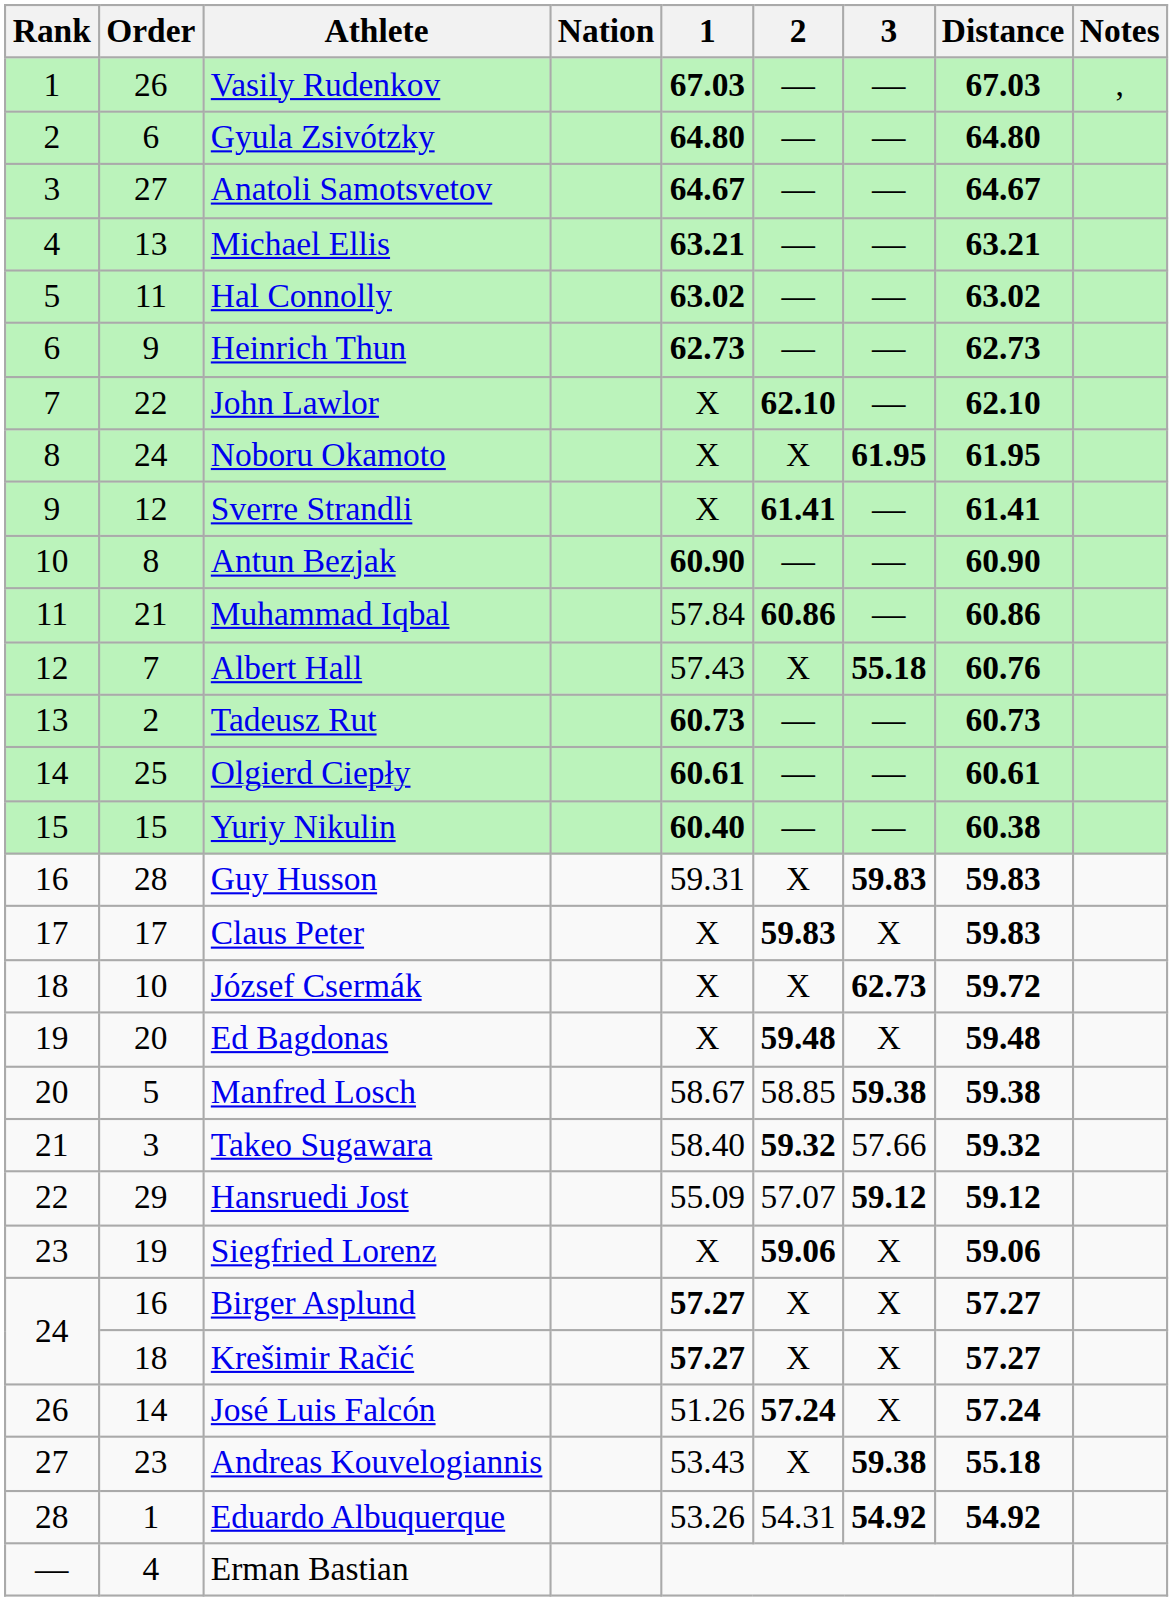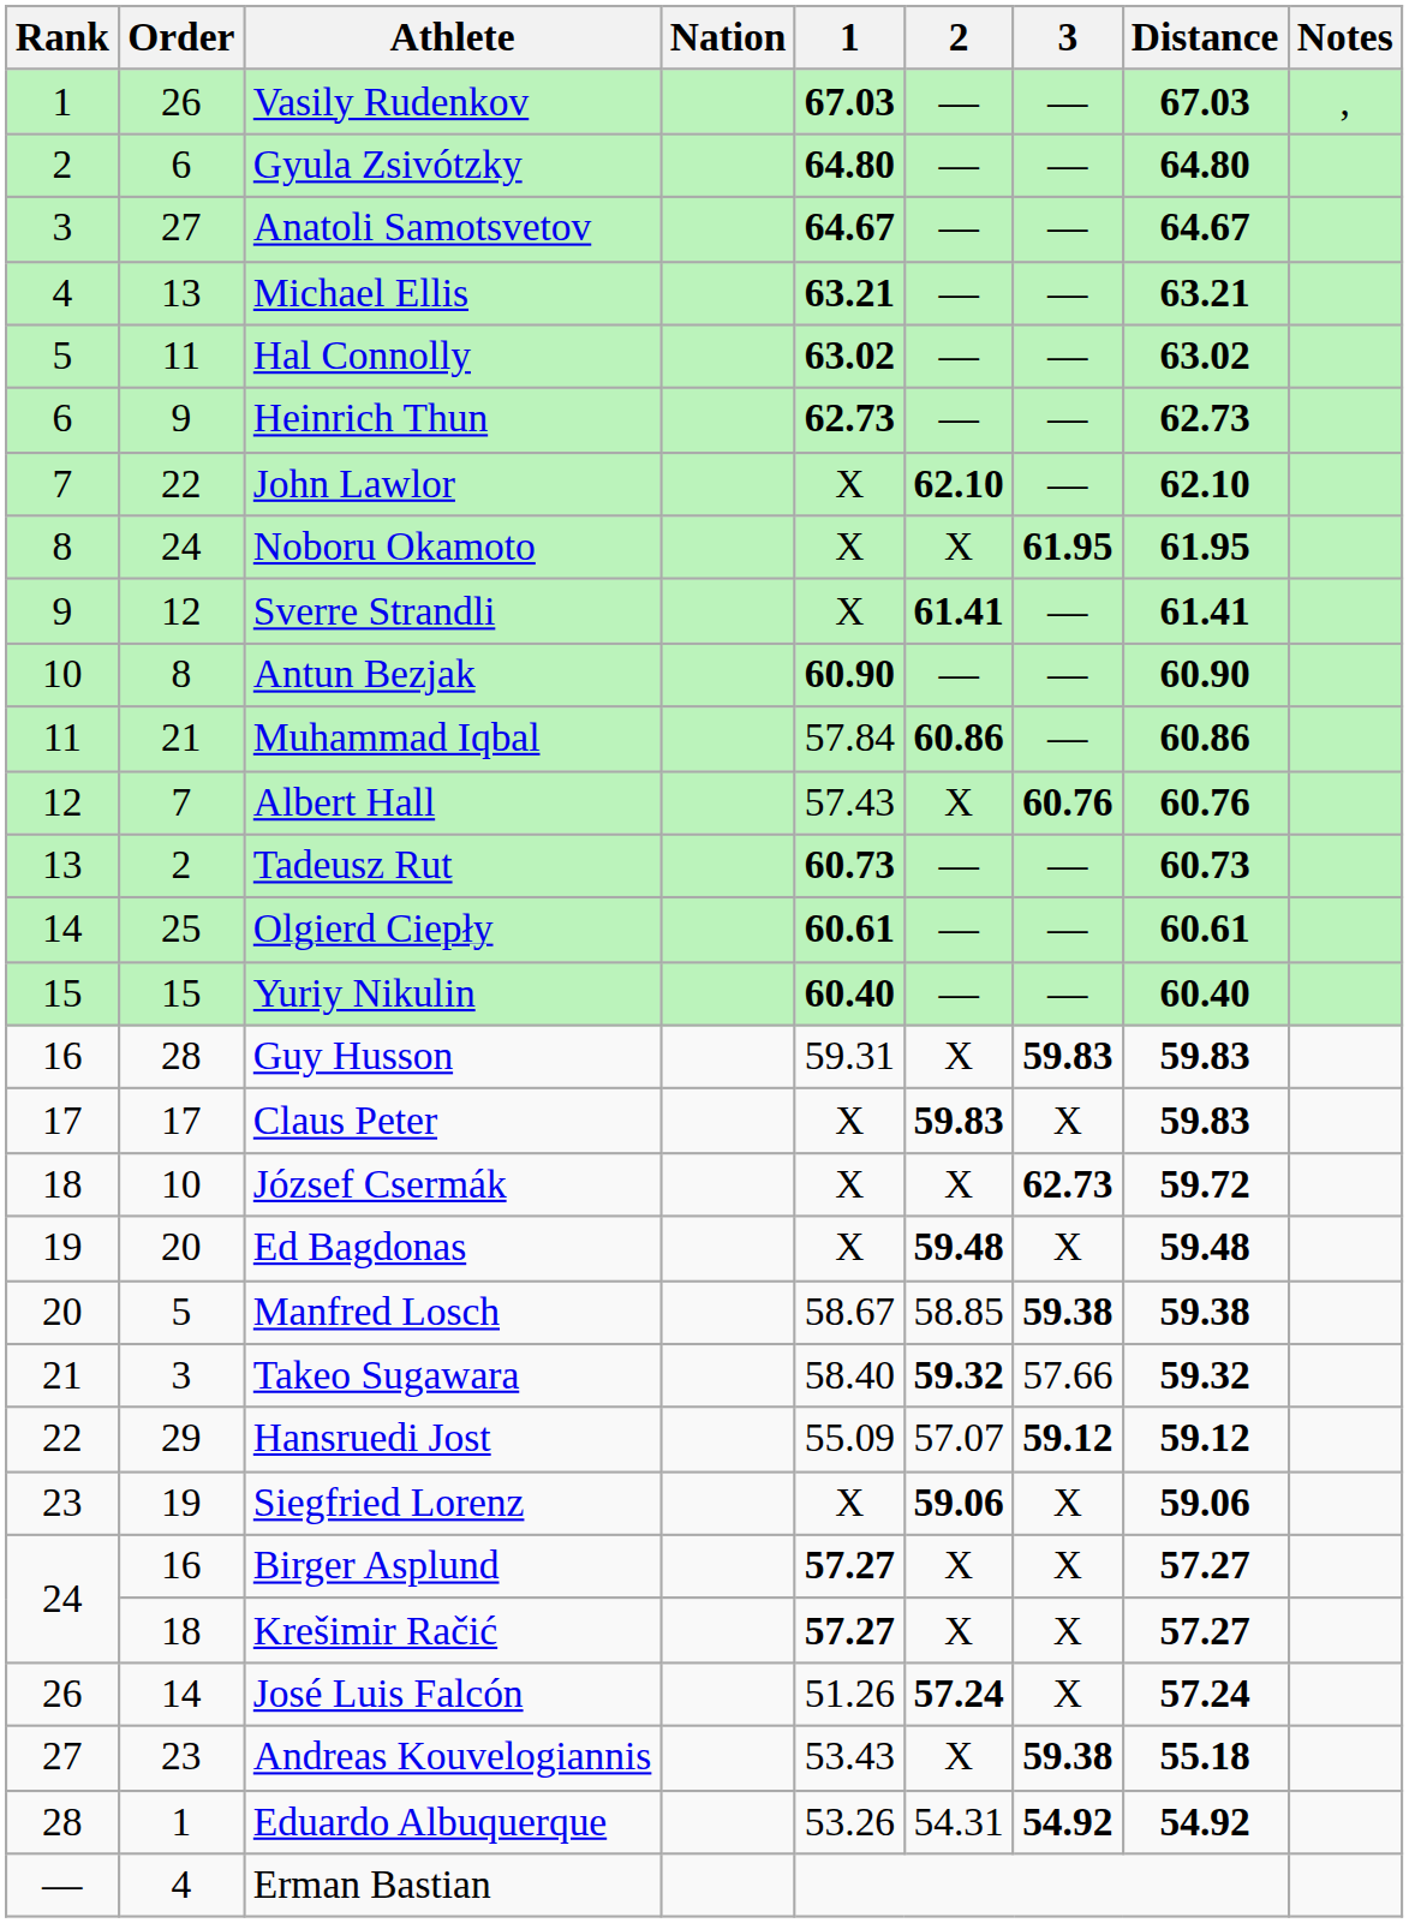 <table class="wikitable sortable" style="text-align:center">
 <tr>
 <th>Rank</th>
 <th>Order</th>
 <th>Athlete</th>
 <th>Nation</th>
 <th>1</th>
 <th>2</th>
 <th>3</th>
 <th>Distance</th>
 <th>Notes</th>
 </tr>
 <tr bgcolor=bbf3bb>
 <td>1</td>
 <td>26</td>
 <td align=left><a href='#'>Vasily Rudenkov</a></td>
 <td align=left></td>
 <td><strong>67.03</strong> </td>
 <td data-sort-value=60.00>—</td>
 <td data-sort-value=60.00>—</td>
 <td><strong>67.03</strong></td>
 <td>, </td>
 </tr>
 <tr bgcolor=bbf3bb>
 <td>2</td>
 <td>6</td>
 <td align=left><a href='#'>Gyula Zsivótzky</a></td>
 <td align=left></td>
 <td><strong>64.80</strong> </td>
 <td data-sort-value=60.00>—</td>
 <td data-sort-value=60.00>—</td>
 <td><strong>64.80</strong></td>
 <td></td>
 </tr>
 <tr bgcolor=bbf3bb>
 <td>3</td>
 <td>27</td>
 <td align=left><a href='#'>Anatoli Samotsvetov</a></td>
 <td align=left></td>
 <td><strong>64.67</strong></td>
 <td data-sort-value=60.00>—</td>
 <td data-sort-value=60.00>—</td>
 <td><strong>64.67</strong></td>
 <td></td>
 </tr>
 <tr bgcolor=bbf3bb>
 <td>4</td>
 <td>13</td>
 <td align=left><a href='#'>Michael Ellis</a></td>
 <td align=left></td>
 <td><strong>63.21</strong></td>
 <td data-sort-value=60.00>—</td>
 <td data-sort-value=60.00>—</td>
 <td><strong>63.21</strong></td>
 <td></td>
 </tr>
 <tr bgcolor=bbf3bb>
 <td>5</td>
 <td>11</td>
 <td align=left><a href='#'>Hal Connolly</a></td>
 <td align=left></td>
 <td><strong>63.02</strong></td>
 <td data-sort-value=60.00>—</td>
 <td data-sort-value=60.00>—</td>
 <td><strong>63.02</strong></td>
 <td></td>
 </tr>
 <tr bgcolor=bbf3bb>
 <td>6</td>
 <td>9</td>
 <td align=left><a href='#'>Heinrich Thun</a></td>
 <td align=left></td>
 <td><strong>62.73</strong></td>
 <td data-sort-value=60.00>—</td>
 <td data-sort-value=60.00>—</td>
 <td><strong>62.73</strong></td>
 <td></td>
 </tr>
 <tr bgcolor=bbf3bb>
 <td>7</td>
 <td>22</td>
 <td align=left><a href='#'>John Lawlor</a></td>
 <td align=left></td>
 <td data-sort-value=1.00>X</td>
 <td><strong>62.10</strong></td>
 <td data-sort-value=60.00>—</td>
 <td><strong>62.10</strong></td>
 <td></td>
 </tr>
 <tr bgcolor=bbf3bb>
 <td>8</td>
 <td>24</td>
 <td align=left><a href='#'>Noboru Okamoto</a></td>
 <td align=left></td>
 <td data-sort-value=1.00>X</td>
 <td data-sort-value=1.00>X</td>
 <td><strong>61.95</strong></td>
 <td><strong>61.95</strong></td>
 <td></td>
 </tr>
 <tr bgcolor=bbf3bb>
 <td>9</td>
 <td>12</td>
 <td align=left><a href='#'>Sverre Strandli</a></td>
 <td align=left></td>
 <td data-sort-value=1.00>X</td>
 <td><strong>61.41</strong></td>
 <td data-sort-value=60.00>—</td>
 <td><strong>61.41</strong></td>
 <td></td>
 </tr>
 <tr bgcolor=bbf3bb>
 <td>10</td>
 <td>8</td>
 <td align=left><a href='#'>Antun Bezjak</a></td>
 <td align=left></td>
 <td><strong>60.90</strong></td>
 <td data-sort-value=60.00>—</td>
 <td data-sort-value=60.00>—</td>
 <td><strong>60.90</strong></td>
 <td></td>
 </tr>
 <tr bgcolor=bbf3bb>
 <td>11</td>
 <td>21</td>
 <td align=left><a href='#'>Muhammad Iqbal</a></td>
 <td align=left></td>
 <td>57.84</td>
 <td><strong>60.86</strong></td>
 <td data-sort-value=60.00>—</td>
 <td><strong>60.86</strong></td>
 <td></td>
 </tr>
 <tr bgcolor=bbf3bb>
 <td>12</td>
 <td>7</td>
 <td align=left><a href='#'>Albert Hall</a></td>
 <td align=left></td>
 <td>57.43</td>
 <td data-sort-value=1.00>X</td>
-<td><strong>55.18</strong></td>
+<td><strong>60.76</strong></td>
 <td><strong>60.76</strong></td>
 <td></td>
 </tr>
 <tr bgcolor=bbf3bb>
 <td>13</td>
 <td>2</td>
 <td align=left><a href='#'>Tadeusz Rut</a></td>
 <td align=left></td>
 <td><strong>60.73</strong></td>
 <td data-sort-value=60.00>—</td>
 <td data-sort-value=60.00>—</td>
 <td><strong>60.73</strong></td>
 <td></td>
 </tr>
 <tr bgcolor=bbf3bb>
 <td>14</td>
 <td>25</td>
 <td align=left><a href='#'>Olgierd Ciepły</a></td>
 <td align=left></td>
 <td><strong>60.61</strong></td>
 <td data-sort-value=60.00>—</td>
 <td data-sort-value=60.00>—</td>
 <td><strong>60.61</strong></td>
 <td></td>
 </tr>
 <tr bgcolor=bbf3bb>
 <td>15</td>
 <td>15</td>
 <td align=left><a href='#'>Yuriy Nikulin</a></td>
 <td align=left></td>
 <td><strong>60.40</strong></td>
 <td data-sort-value=60.00>—</td>
 <td data-sort-value=60.00>—</td>
-<td><strong>60.38</strong></td>
+<td><strong>60.40</strong></td>
 <td></td>
 </tr>
 <tr>
 <td>16</td>
 <td>28</td>
 <td align=left><a href='#'>Guy Husson</a></td>
 <td align=left></td>
 <td>59.31</td>
 <td data-sort-value=1.00>X</td>
 <td><strong>59.83</strong></td>
 <td><strong>59.83</strong></td>
 <td></td>
 </tr>
 <tr>
 <td>17</td>
 <td>17</td>
 <td align=left><a href='#'>Claus Peter</a></td>
 <td align=left></td>
 <td data-sort-value=1.00>X</td>
 <td><strong>59.83</strong></td>
 <td data-sort-value=1.00>X</td>
 <td><strong>59.83</strong></td>
 <td></td>
 </tr>
 <tr>
 <td>18</td>
 <td>10</td>
 <td align=left><a href='#'>József Csermák</a></td>
 <td align=left></td>
 <td data-sort-value=1.00>X</td>
 <td data-sort-value=1.00>X</td>
 <td><strong>62.73</strong></td>
 <td><strong>59.72</strong></td>
 <td></td>
 </tr>
 <tr>
 <td>19</td>
 <td>20</td>
 <td align=left><a href='#'>Ed Bagdonas</a></td>
 <td align=left></td>
 <td data-sort-value=1.00>X</td>
 <td><strong>59.48</strong></td>
 <td data-sort-value=1.00>X</td>
 <td><strong>59.48</strong></td>
 <td></td>
 </tr>
 <tr>
 <td>20</td>
 <td>5</td>
 <td align=left><a href='#'>Manfred Losch</a></td>
 <td align=left></td>
 <td>58.67</td>
 <td>58.85</td>
 <td><strong>59.38</strong></td>
 <td><strong>59.38</strong></td>
 <td></td>
 </tr>
 <tr>
 <td>21</td>
 <td>3</td>
 <td align=left><a href='#'>Takeo Sugawara</a></td>
 <td align=left></td>
 <td>58.40</td>
 <td><strong>59.32</strong></td>
 <td>57.66</td>
 <td><strong>59.32</strong></td>
 <td></td>
 </tr>
 <tr>
 <td>22</td>
 <td>29</td>
 <td align=left><a href='#'>Hansruedi Jost</a></td>
 <td align=left></td>
 <td>55.09</td>
 <td>57.07</td>
 <td><strong>59.12</strong></td>
 <td><strong>59.12</strong></td>
 <td></td>
 </tr>
 <tr>
 <td>23</td>
 <td>19</td>
 <td align=left><a href='#'>Siegfried Lorenz</a></td>
 <td align=left></td>
 <td data-sort-value=1.00>X</td>
 <td><strong>59.06</strong></td>
 <td data-sort-value=1.00>X</td>
 <td><strong>59.06</strong></td>
 <td></td>
 </tr>
 <tr>
 <td rowspan=2>24</td>
 <td>16</td>
 <td align=left><a href='#'>Birger Asplund</a></td>
 <td align=left></td>
 <td><strong>57.27</strong></td>
 <td data-sort-value=1.00>X</td>
 <td data-sort-value=1.00>X</td>
 <td><strong>57.27</strong></td>
 <td></td>
 </tr>
 <tr>
 <td>18</td>
 <td align=left><a href='#'>Krešimir Račić</a></td>
 <td align=left></td>
 <td><strong>57.27</strong></td>
 <td data-sort-value=1.00>X</td>
 <td data-sort-value=1.00>X</td>
 <td><strong>57.27</strong></td>
 <td></td>
 </tr>
 <tr>
 <td>26</td>
 <td>14</td>
 <td align=left><a href='#'>José Luis Falcón</a></td>
 <td align=left></td>
 <td>51.26</td>
 <td><strong>57.24</strong></td>
 <td data-sort-value=1.00>X</td>
 <td><strong>57.24</strong></td>
 <td></td>
 </tr>
 <tr>
 <td>27</td>
 <td>23</td>
 <td align=left><a href='#'>Andreas Kouvelogiannis</a></td>
 <td align=left></td>
 <td>53.43</td>
 <td data-sort-value=1.00>X</td>
 <td><strong>59.38</strong></td>
 <td><strong>55.18</strong></td>
 <td></td>
 </tr>
 <tr>
 <td>28</td>
 <td>1</td>
 <td align=left><a href='#'>Eduardo Albuquerque</a></td>
 <td align=left></td>
 <td>53.26</td>
 <td>54.31</td>
 <td><strong>54.92</strong></td>
 <td><strong>54.92</strong></td>
 <td></td>
 </tr>
 <tr>
 <td data-sort-value=29>—</td>
 <td>4</td>
 <td align=left>Erman Bastian</td>
 <td align=left></td>
 <td colspan=4 data-sort-value=0.00></td>
 <td></td>
 </tr>
 </table>
